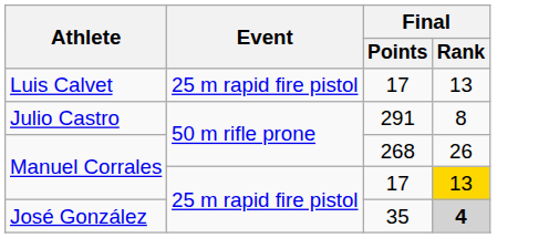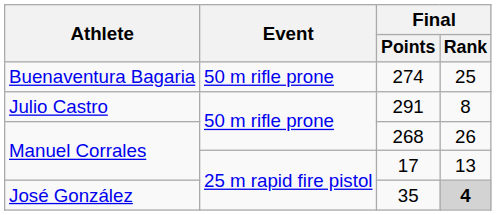 <table class="wikitable" style="font-size:90%">
 <tr>
 <th rowspan="2">Athlete</th>
 <th rowspan="2">Event</th>
 <th colspan=2>Final</th>
 </tr>
 <tr style="font-size:95%">
 <th>Points</th>
 <th>Rank</th>
 </tr>
 <tr align=center>
-<td align=left><a href='#'>Luis Calvet</a></td>
-<td align=left><a href='#'>25 m rapid fire pistol</a></td>
-<td>17</td>
-<td>13</td>
+<td align=left><a href='#'>Buenaventura Bagaria</a></td>
+<td align=left><a href='#'>50 m rifle prone</a></td>
+<td>274</td>
+<td>25</td>
 </tr>
 <tr align=center>
 <td align=left><a href='#'>Julio Castro</a></td>
 <td align=left rowspan=2><a href='#'>50 m rifle prone</a></td>
 <td>291</td>
 <td>8</td>
 </tr>
 <tr align=center>
 <td align=left rowspan=2><a href='#'>Manuel Corrales</a></td>
 <td>268</td>
 <td>26</td>
 </tr>
 <tr align=center>
 <td align=left rowspan=2><a href='#'>25 m rapid fire pistol</a></td>
 <td>17</td>
-<td style="background: gold;">13</td>
+<td>13</td>
 </tr>
 <tr align=center>
 <td align=left><a href='#'>José González</a></td>
 <td>35</td>
 <td style="background: lightgrey;"><strong>4</strong></td>
 </tr>
 </table>
